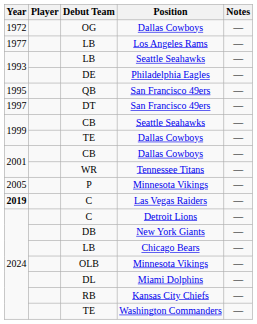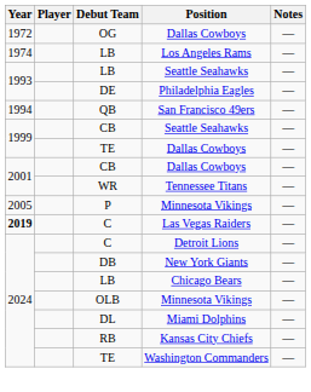 <table class="wikitable sortable" style="text-align: center;">
 <tr>
 <th>Year</th>
 <th>Player</th>
 <th>Debut Team</th>
 <th>Position</th>
 <th>Notes</th>
 </tr>
 <tr>
 <td align="center">1972</td>
 <td align="center"></td>
 <td align="center">OG</td>
 <td align="center"><a href='#'>Dallas Cowboys</a></td>
 <td align="center">—</td>
 </tr>
 <tr>
-<td align="center">1977</td>
+<td align="center">1974</td>
 <td align="center"></td>
 <td align="center">LB</td>
 <td align="center"><a href='#'>Los Angeles Rams</a></td>
 <td align="center">—</td>
 </tr>
 <tr>
 <td rowspan="2">1993</td>
 <td align="center"></td>
 <td align="center">LB</td>
 <td align="center"><a href='#'>Seattle Seahawks</a></td>
 <td align="center">—</td>
 </tr>
 <tr>
 <td align="center"></td>
 <td align="center">DE</td>
 <td align="center"><a href='#'>Philadelphia Eagles</a></td>
 <td align="center">—</td>
 </tr>
 <tr>
-<td align="center">1995</td>
+<td align="center">1994</td>
 <td align="center"></td>
 <td align="center">QB</td>
-<td align="center"><a href='#'>San Francisco 49ers</a></td>
-<td align="center">—</td>
-</tr>
-<tr>
-<td align="center">1997</td>
-<td align="center"></td>
-<td align="center">DT</td>
 <td align="center"><a href='#'>San Francisco 49ers</a></td>
 <td align="center">—</td>
 </tr>
 <tr>
 <td align="center" rowspan="2">1999</td>
 <td align="center"></td>
 <td align="center">CB</td>
 <td align="center"><a href='#'>Seattle Seahawks</a></td>
 <td align="center">—</td>
 </tr>
 <tr>
 <td align="center"></td>
 <td align="center">TE</td>
 <td align="center"><a href='#'>Dallas Cowboys</a></td>
 <td align="center">—</td>
 </tr>
 <tr>
 <td align="center" rowspan="2">2001</td>
 <td align="center"></td>
 <td align="center">CB</td>
 <td align="center"><a href='#'>Dallas Cowboys</a></td>
 <td align="center">—</td>
 </tr>
 <tr>
 <td align="center"></td>
 <td align="center">WR</td>
 <td align="center"><a href='#'>Tennessee Titans</a></td>
 <td align="center">—</td>
 </tr>
 <tr>
 <td align="center">2005</td>
 <td align="center"></td>
 <td align="center">P</td>
 <td align="center"><a href='#'>Minnesota Vikings</a></td>
 <td align="center">—</td>
 </tr>
 <tr>
 <td align="center"><strong>2019</strong></td>
 <td align="center"></td>
 <td align="center">C</td>
 <td align="center"><a href='#'>Las Vegas Raiders</a></td>
 <td align="center">—</td>
 </tr>
 <tr>
 <td rowspan="7">2024</td>
 <td align="center"></td>
 <td align="center">C</td>
 <td align="center"><a href='#'>Detroit Lions</a></td>
 <td align="center">—</td>
 </tr>
 <tr>
 <td align="center"></td>
 <td align="center">DB</td>
 <td align="center"><a href='#'>New York Giants</a></td>
 <td align="center">—</td>
 </tr>
 <tr>
 <td align="center"></td>
 <td align="center">LB</td>
 <td align="center"><a href='#'>Chicago Bears</a></td>
 <td align="center">—</td>
 </tr>
 <tr>
 <td align="center"></td>
 <td align="center">OLB</td>
 <td align="center"><a href='#'>Minnesota Vikings</a></td>
 <td align="center">—</td>
 </tr>
 <tr>
 <td align="center"></td>
 <td align="center">DL</td>
 <td align="center"><a href='#'>Miami Dolphins</a></td>
 <td align="center">—</td>
 </tr>
 <tr>
 <td align="center"></td>
 <td align="center">RB</td>
 <td align="center"><a href='#'>Kansas City Chiefs</a></td>
 <td align="center">—</td>
 </tr>
 <tr>
 <td align="center"></td>
 <td align="center">TE</td>
 <td align="center"><a href='#'>Washington Commanders</a></td>
 <td align="center">—</td>
 </tr>
 </table>
